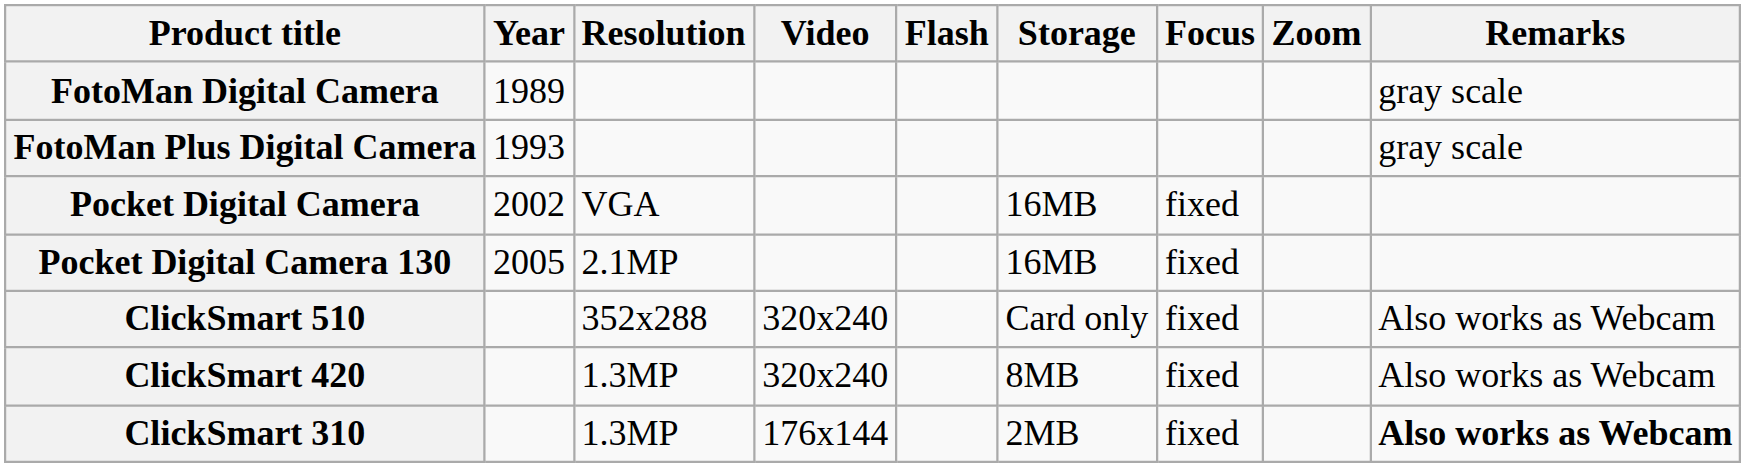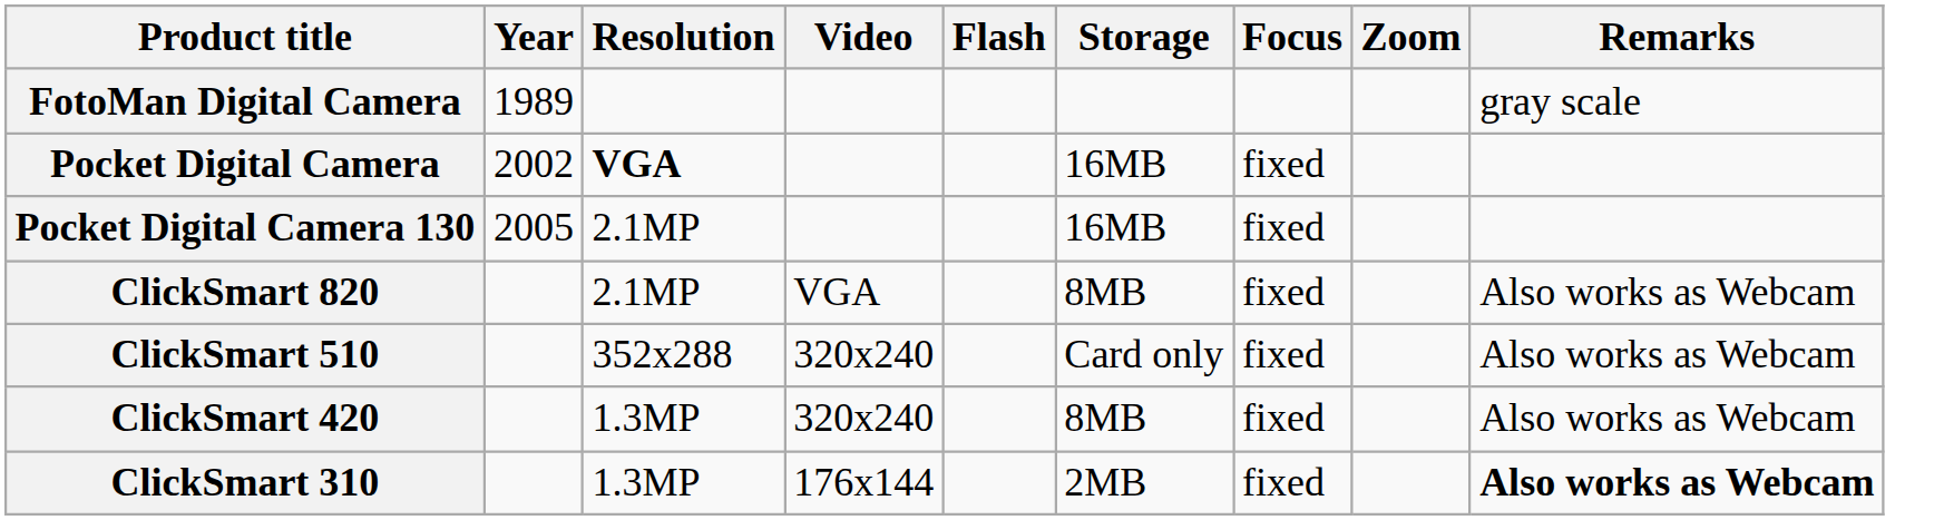 <table class="wikitable sortable">
 <tr>
 <th>Product title</th>
 <th>Year</th>
 <th>Resolution</th>
 <th>Video</th>
 <th>Flash</th>
 <th>Storage</th>
 <th>Focus</th>
 <th>Zoom</th>
 <th>Remarks</th>
 </tr>
 <tr>
 <th>FotoMan Digital Camera</th>
 <td>1989</td>
 <td></td>
 <td></td>
 <td></td>
 <td></td>
 <td></td>
 <td></td>
 <td>gray scale</td>
 </tr>
 <tr>
-<th>FotoMan Plus Digital Camera</th>
-<td>1993</td>
-<td></td>
-<td></td>
-<td></td>
-<td></td>
-<td></td>
-<td></td>
-<td>gray scale</td>
-</tr>
-<tr>
 <th>Pocket Digital Camera</th>
 <td>2002</td>
-<td>VGA</td>
+<td><strong>VGA</strong></td>
 <td></td>
 <td></td>
 <td>16MB</td>
 <td>fixed</td>
 <td></td>
 <td></td>
 </tr>
 <tr>
 <th>Pocket Digital Camera 130</th>
 <td>2005</td>
 <td>2.1MP</td>
 <td></td>
 <td></td>
 <td>16MB</td>
 <td>fixed</td>
 <td></td>
 <td></td>
+</tr>
+<tr>
+<th>ClickSmart 820</th>
+<td></td>
+<td>2.1MP</td>
+<td>VGA</td>
+<td></td>
+<td>8MB</td>
+<td>fixed</td>
+<td></td>
+<td>Also works as Webcam</td>
 </tr>
 <tr>
 <th>ClickSmart 510</th>
 <td></td>
 <td>352x288</td>
 <td>320x240</td>
 <td></td>
 <td>Card only</td>
 <td>fixed</td>
 <td></td>
 <td>Also works as Webcam</td>
 </tr>
 <tr>
 <th>ClickSmart 420</th>
 <td></td>
 <td>1.3MP</td>
 <td>320x240</td>
 <td></td>
 <td>8MB</td>
 <td>fixed</td>
 <td></td>
 <td>Also works as Webcam</td>
 </tr>
 <tr>
 <th>ClickSmart 310</th>
 <td></td>
 <td>1.3MP</td>
 <td>176x144</td>
 <td></td>
 <td>2MB</td>
 <td>fixed</td>
 <td></td>
 <td><strong>Also works as Webcam</strong></td>
 </tr>
 </table>
